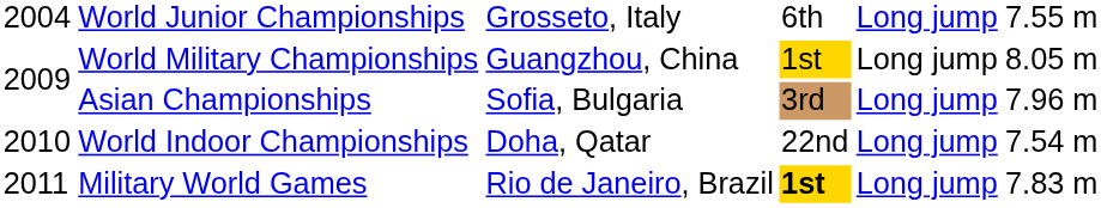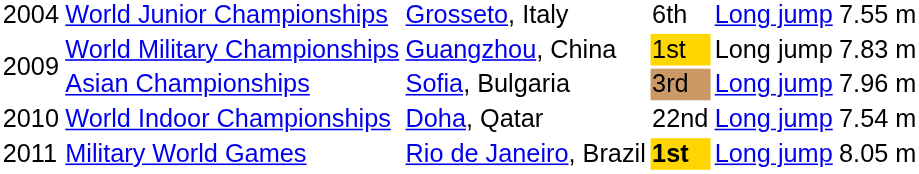 <table>
 <tr>
 <td>2004</td>
 <td><a href='#'>World Junior Championships</a></td>
 <td><a href='#'>Grosseto</a>, Italy</td>
 <td>6th</td>
 <td><a href='#'>Long jump</a></td>
 <td>7.55 m</td>
 </tr>
 <tr>
 <td rowspan=2>2009</td>
 <td><a href='#'>World Military Championships</a></td>
 <td><a href='#'>Guangzhou</a>, China</td>
 <td bgcolor=gold>1st</td>
 <td>Long jump</td>
-<td>8.05 m</td>
+<td>7.83 m</td>
 </tr>
 <tr>
 <td><a href='#'>Asian Championships</a></td>
 <td><a href='#'>Sofia</a>, Bulgaria</td>
 <td bgcolor=cc9966>3rd</td>
 <td><a href='#'>Long jump</a></td>
 <td>7.96 m</td>
 </tr>
 <tr>
 <td>2010</td>
 <td><a href='#'>World Indoor Championships</a></td>
 <td><a href='#'>Doha</a>, Qatar</td>
 <td>22nd</td>
 <td><a href='#'>Long jump</a></td>
 <td>7.54 m</td>
 </tr>
 <tr>
 <td>2011</td>
 <td><a href='#'>Military World Games</a></td>
 <td><a href='#'>Rio de Janeiro</a>, Brazil</td>
 <td bgcolor=gold><strong>1st</strong></td>
 <td><a href='#'>Long jump</a></td>
-<td>7.83 m</td>
+<td>8.05 m</td>
 </tr>
 </table>
